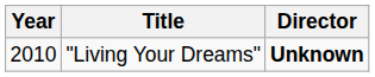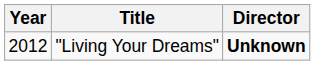 <table class="wikitable">
 <tr>
 <th>Year</th>
 <th>Title</th>
 <th>Director</th>
 </tr>
 <tr>
-<td>2010</td>
+<td>2012</td>
 <td>"Living Your Dreams"</td>
 <td><strong>Unknown</strong></td>
 </tr>
 </table>
